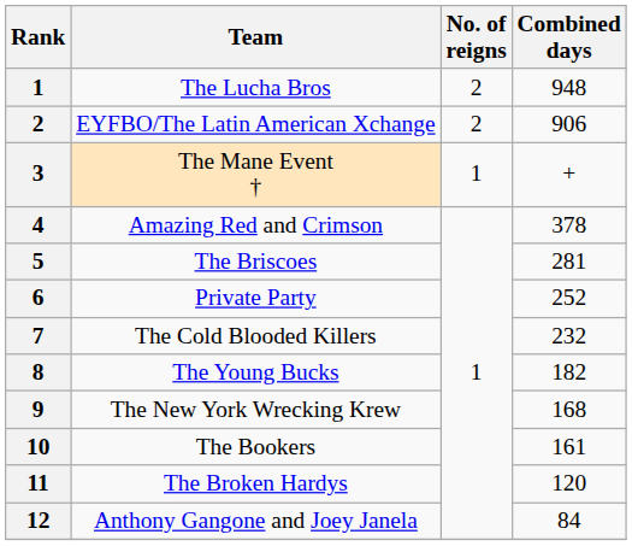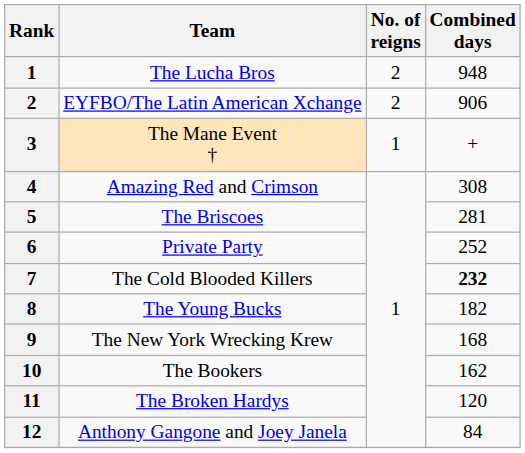 <table class="wikitable sortable" style="text-align: center">
 <tr>
 <th>Rank</th>
 <th>Team</th>
 <th>No. of<br>reigns</th>
 <th data-sort-type="number">Combined<br>days</th>
 </tr>
 <tr>
 <th>1</th>
 <td><a href='#'>The Lucha Bros</a><br></td>
 <td>2</td>
 <td>948</td>
 </tr>
 <tr>
 <th>2</th>
 <td><a href='#'>EYFBO/The Latin American Xchange</a><br></td>
 <td>2</td>
 <td>906</td>
 </tr>
 <tr>
 <th>3</th>
 <td style="background-color: #ffe6bd">The Mane Event<br> †</td>
 <td>1</td>
 <td>+</td>
 </tr>
 <tr>
 <th>4</th>
 <td><a href='#'>Amazing Red</a> and <a href='#'>Crimson</a></td>
 <td rowspan=9>1</td>
-<td>378</td>
+<td>308</td>
 </tr>
 <tr>
 <th>5</th>
 <td><a href='#'>The Briscoes</a><br></td>
 <td>281</td>
 </tr>
 <tr>
 <th>6</th>
 <td><a href='#'>Private Party</a><br></td>
 <td>252</td>
 </tr>
 <tr>
 <th>7</th>
 <td>The Cold Blooded Killers<br></td>
-<td>232</td>
+<td><strong>232</strong></td>
 </tr>
 <tr>
 <th>8</th>
 <td><a href='#'>The Young Bucks</a><br></td>
 <td>182</td>
 </tr>
 <tr>
 <th>9</th>
 <td>The New York Wrecking Krew<br></td>
 <td>168</td>
 </tr>
 <tr>
 <th>10</th>
 <td>The Bookers<br></td>
-<td>161</td>
+<td>162</td>
 </tr>
 <tr>
 <th>11</th>
 <td><a href='#'>The Broken Hardys</a><br></td>
 <td>120</td>
 </tr>
 <tr>
 <th>12</th>
 <td><a href='#'>Anthony Gangone</a> and <a href='#'>Joey Janela</a></td>
 <td>84</td>
 </tr>
 <tr>
 </tr>
 </table>
